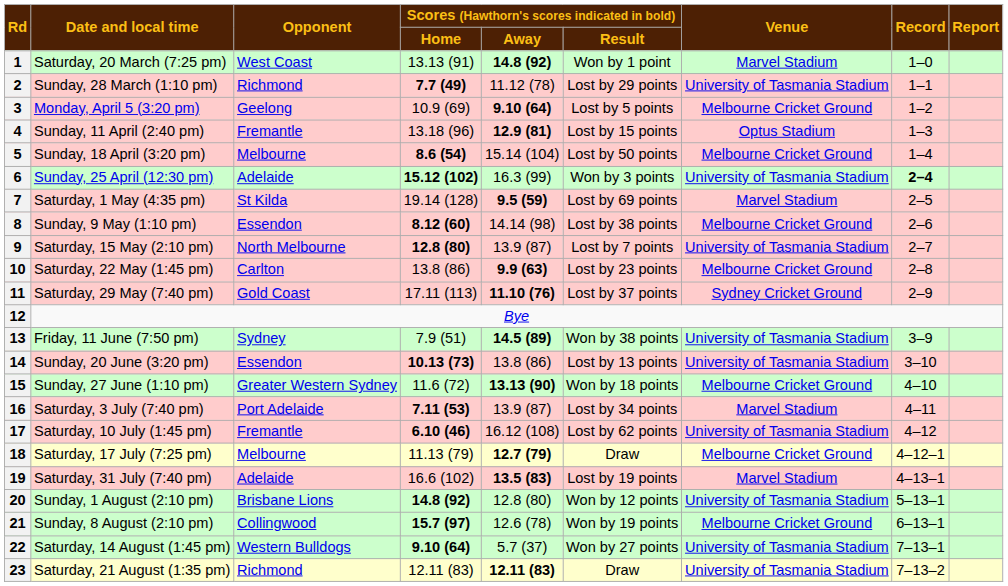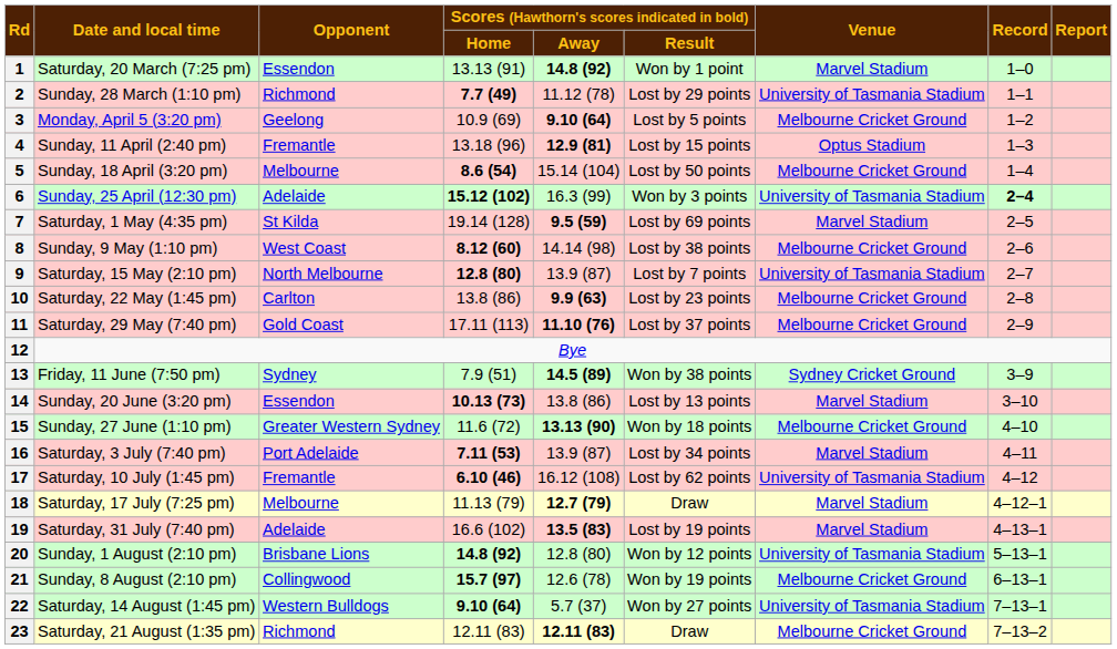 <table class="wikitable" style="text-align:center">
 <tr>
 <th rowspan="2" style="background: #4D2004; color: #FBBF15">Rd</th>
 <th rowspan="2" style="background: #4D2004; color: #FBBF15">Date and local time</th>
 <th rowspan="2" style="background: #4D2004; color: #FBBF15">Opponent</th>
 <th colspan="3" style="background: #4D2004; color: #FBBF15">Scores <small>(Hawthorn's scores indicated in <strong>bold</strong>)</small></th>
 <th rowspan="2" style="background: #4D2004; color: #FBBF15">Venue</th>
 <th rowspan="2" style="background: #4D2004; color: #FBBF15">Record</th>
 <th rowspan="2" style="background: #4D2004; color: #FBBF15">Report</th>
 </tr>
 <tr>
 <th style="background: #4D2004; color: #FBBF15">Home</th>
 <th style="background: #4D2004; color: #FBBF15">Away</th>
 <th style="background: #4D2004; color: #FBBF15">Result</th>
 </tr>
 <tr style="background:#cfc">
 <th>1</th>
 <td align="left">Saturday, 20 March (7:25 pm)</td>
-<td align="left"><a href='#'>West Coast</a></td>
+<td align="left"><a href='#'>Essendon</a></td>
 <td>13.13 (91)</td>
 <td><strong>14.8 (92)</strong></td>
 <td>Won by 1 point</td>
 <td><a href='#'>Marvel Stadium</a></td>
 <td>1–0</td>
 <td></td>
 </tr>
 <tr style="background:#fcc">
 <th>2</th>
 <td align="left">Sunday, 28 March (1:10 pm)</td>
 <td align="left"><a href='#'>Richmond</a></td>
 <td><strong>7.7 (49)</strong></td>
 <td>11.12 (78)</td>
 <td>Lost by 29 points</td>
 <td><a href='#'>University of Tasmania Stadium</a></td>
 <td>1–1</td>
 <td></td>
 </tr>
 <tr style="background:#fcc">
 <th>3</th>
 <td align="left"><a href='#'>Monday, April 5 (3:20 pm)</a></td>
 <td align="left"><a href='#'>Geelong</a></td>
 <td>10.9 (69)</td>
 <td><strong>9.10 (64)</strong></td>
 <td>Lost by 5 points</td>
 <td><a href='#'>Melbourne Cricket Ground</a></td>
 <td>1–2</td>
 <td></td>
 </tr>
 <tr style="background:#fcc">
 <th>4</th>
 <td align="left">Sunday, 11 April (2:40 pm)</td>
 <td align="left"><a href='#'>Fremantle</a></td>
 <td>13.18 (96)</td>
 <td><strong>12.9 (81)</strong></td>
 <td>Lost by 15 points</td>
 <td><a href='#'>Optus Stadium</a></td>
 <td>1–3</td>
 <td></td>
 </tr>
 <tr style="background:#fcc">
 <th>5</th>
 <td align="left">Sunday, 18 April (3:20 pm)</td>
 <td align="left"><a href='#'>Melbourne</a></td>
 <td><strong>8.6 (54)</strong></td>
 <td>15.14 (104)</td>
 <td>Lost by 50 points</td>
 <td><a href='#'>Melbourne Cricket Ground</a></td>
 <td>1–4</td>
 <td></td>
 </tr>
 <tr style="background:#cfc">
 <th>6</th>
 <td align="left"><a href='#'>Sunday, 25 April (12:30 pm)</a></td>
 <td align="left"><a href='#'>Adelaide</a></td>
 <td><strong>15.12 (102)</strong></td>
 <td>16.3 (99)</td>
 <td>Won by 3 points</td>
 <td><a href='#'>University of Tasmania Stadium</a></td>
 <td><strong>2–4</strong></td>
 <td></td>
 </tr>
 <tr style="background:#fcc">
 <th>7</th>
 <td align="left">Saturday, 1 May (4:35 pm)</td>
 <td align="left"><a href='#'>St Kilda</a></td>
 <td>19.14 (128)</td>
 <td><strong>9.5 (59)</strong></td>
 <td>Lost by 69 points</td>
 <td><a href='#'>Marvel Stadium</a></td>
 <td>2–5</td>
 <td></td>
 </tr>
 <tr style="background:#fcc">
 <th>8</th>
 <td align="left">Sunday, 9 May (1:10 pm)</td>
-<td align="left"><a href='#'>Essendon</a></td>
+<td align="left"><a href='#'>West Coast</a></td>
 <td><strong>8.12 (60)</strong></td>
 <td>14.14 (98)</td>
 <td>Lost by 38 points</td>
 <td><a href='#'>Melbourne Cricket Ground</a></td>
 <td>2–6</td>
 <td></td>
 </tr>
 <tr style="background:#fcc">
 <th>9</th>
 <td align="left">Saturday, 15 May (2:10 pm)</td>
 <td align="left"><a href='#'>North Melbourne</a></td>
 <td><strong>12.8 (80)</strong></td>
 <td>13.9 (87)</td>
 <td>Lost by 7 points</td>
 <td><a href='#'>University of Tasmania Stadium</a></td>
 <td>2–7</td>
 <td></td>
 </tr>
 <tr style="background:#fcc">
 <th>10</th>
 <td align="left">Saturday, 22 May (1:45 pm)</td>
 <td align="left"><a href='#'>Carlton</a></td>
 <td>13.8 (86)</td>
 <td><strong>9.9 (63)</strong></td>
 <td>Lost by 23 points</td>
 <td><a href='#'>Melbourne Cricket Ground</a></td>
 <td>2–8</td>
 <td></td>
 </tr>
 <tr style="background:#fcc">
 <th>11</th>
 <td align="left">Saturday, 29 May (7:40 pm)</td>
 <td align="left"><a href='#'>Gold Coast</a></td>
 <td>17.11 (113)</td>
 <td><strong>11.10 (76)</strong></td>
 <td>Lost by 37 points</td>
-<td><a href='#'>Sydney Cricket Ground</a></td>
+<td><a href='#'>Melbourne Cricket Ground</a></td>
 <td>2–9</td>
 <td></td>
 </tr>
 <tr>
 <th>12</th>
 <td colspan="8"><em><a href='#'>Bye</a></em></td>
 </tr>
 <tr style="background:#cfc">
 <th>13</th>
 <td align="left">Friday, 11 June (7:50 pm)</td>
 <td align="left"><a href='#'>Sydney</a></td>
 <td>7.9 (51)</td>
 <td><strong>14.5 (89)</strong></td>
 <td>Won by 38 points</td>
-<td><a href='#'>University of Tasmania Stadium</a></td>
+<td><a href='#'>Sydney Cricket Ground</a></td>
 <td>3–9</td>
 <td></td>
 </tr>
 <tr style="background:#fcc">
 <th>14</th>
 <td align="left">Sunday, 20 June (3:20 pm)</td>
 <td align="left"><a href='#'>Essendon</a></td>
 <td><strong>10.13 (73)</strong></td>
 <td>13.8 (86)</td>
 <td>Lost by 13 points</td>
-<td><a href='#'>University of Tasmania Stadium</a></td>
+<td><a href='#'>Marvel Stadium</a></td>
 <td>3–10</td>
 <td></td>
 </tr>
 <tr style="background:#cfc">
 <th>15</th>
 <td align="left">Sunday, 27 June (1:10 pm)</td>
 <td align="left"><a href='#'>Greater Western Sydney</a></td>
 <td>11.6 (72)</td>
 <td><strong>13.13 (90)</strong></td>
 <td>Won by 18 points</td>
 <td><a href='#'>Melbourne Cricket Ground</a></td>
 <td>4–10</td>
 <td></td>
 </tr>
 <tr style="background:#fcc">
 <th>16</th>
 <td align="left">Saturday, 3 July (7:40 pm)</td>
 <td align="left"><a href='#'>Port Adelaide</a></td>
 <td><strong>7.11 (53)</strong></td>
 <td>13.9 (87)</td>
 <td>Lost by 34 points</td>
 <td><a href='#'>Marvel Stadium</a></td>
 <td>4–11</td>
 <td></td>
 </tr>
 <tr style="background:#fcc">
 <th>17</th>
 <td align="left">Saturday, 10 July (1:45 pm)</td>
 <td align="left"><a href='#'>Fremantle</a></td>
 <td><strong>6.10 (46)</strong></td>
 <td>16.12 (108)</td>
 <td>Lost by 62 points</td>
 <td><a href='#'>University of Tasmania Stadium</a></td>
 <td>4–12</td>
 <td></td>
 </tr>
 <tr style="background:#ffc">
 <th>18</th>
 <td align="left">Saturday, 17 July (7:25 pm)</td>
 <td align="left"><a href='#'>Melbourne</a></td>
 <td>11.13 (79)</td>
 <td><strong>12.7 (79)</strong></td>
 <td>Draw</td>
-<td><a href='#'>Melbourne Cricket Ground</a></td>
+<td><a href='#'>Marvel Stadium</a></td>
 <td>4–12–1</td>
 <td></td>
 </tr>
 <tr style="background:#fcc">
 <th>19</th>
 <td align="left">Saturday, 31 July (7:40 pm)</td>
 <td align="left"><a href='#'>Adelaide</a></td>
 <td>16.6 (102)</td>
 <td><strong>13.5 (83)</strong></td>
 <td>Lost by 19 points</td>
 <td><a href='#'>Marvel Stadium</a></td>
 <td>4–13–1</td>
 <td></td>
 </tr>
 <tr style="background:#cfc">
 <th>20</th>
 <td align="left">Sunday, 1 August (2:10 pm)</td>
 <td align="left"><a href='#'>Brisbane Lions</a></td>
 <td><strong>14.8 (92)</strong></td>
 <td>12.8 (80)</td>
 <td>Won by 12 points</td>
 <td><a href='#'>University of Tasmania Stadium</a></td>
 <td>5–13–1</td>
 <td></td>
 </tr>
 <tr style="background:#cfc">
 <th>21</th>
 <td align="left">Sunday, 8 August (2:10 pm)</td>
 <td align="left"><a href='#'>Collingwood</a></td>
 <td><strong>15.7 (97)</strong></td>
 <td>12.6 (78)</td>
 <td>Won by 19 points</td>
 <td><a href='#'>Melbourne Cricket Ground</a></td>
 <td>6–13–1</td>
 <td></td>
 </tr>
 <tr style="background:#cfc">
 <th>22</th>
 <td align="left">Saturday, 14 August (1:45 pm)</td>
 <td align="left"><a href='#'>Western Bulldogs</a></td>
 <td><strong>9.10 (64)</strong></td>
 <td>5.7 (37)</td>
 <td>Won by 27 points</td>
 <td><a href='#'>University of Tasmania Stadium</a></td>
 <td>7–13–1</td>
 <td></td>
 </tr>
 <tr style="background:#ffc">
 <th>23</th>
 <td align="left">Saturday, 21 August (1:35 pm)</td>
 <td align="left"><a href='#'>Richmond</a></td>
 <td>12.11 (83)</td>
 <td><strong>12.11 (83)</strong></td>
 <td>Draw</td>
-<td><a href='#'>University of Tasmania Stadium</a></td>
+<td><a href='#'>Melbourne Cricket Ground</a></td>
 <td>7–13–2</td>
 <td></td>
 </tr>
 </table>
